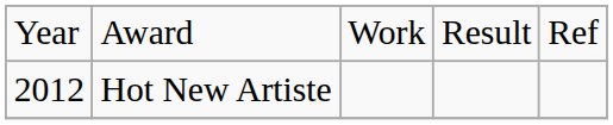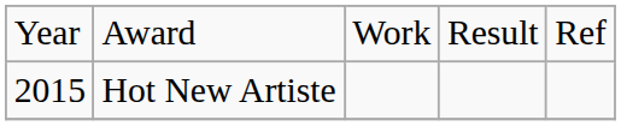 <table class="wikitable">
 <tr>
 <td>Year</td>
 <td>Award</td>
 <td>Work</td>
 <td>Result</td>
 <td>Ref</td>
 </tr>
 <tr>
-<td>2012</td>
+<td>2015</td>
 <td>Hot New Artiste</td>
 <td></td>
 <td></td>
 <td></td>
 </tr>
 <tr>
 </tr>
 </table>
